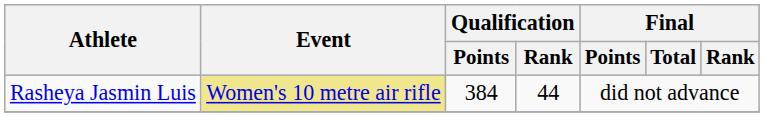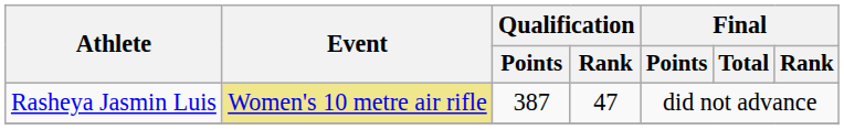 <table class="wikitable" style="font-size:90%">
 <tr>
 <th rowspan="2">Athlete</th>
 <th rowspan="2">Event</th>
 <th colspan=2>Qualification</th>
 <th colspan=3>Final</th>
 </tr>
 <tr style="font-size:95%">
 <th>Points</th>
 <th>Rank</th>
 <th>Points</th>
 <th>Total</th>
 <th>Rank</th>
 </tr>
 <tr align=center>
 <td align=left><a href='#'>Rasheya Jasmin Luis</a></td>
 <td align=left style="background: khaki;"><a href='#'>Women's 10 metre air rifle</a></td>
-<td>384</td>
-<td>44</td>
+<td>387</td>
+<td>47</td>
 <td colspan="3">did not advance</td>
 </tr>
 <tr>
 </tr>
 </table>
